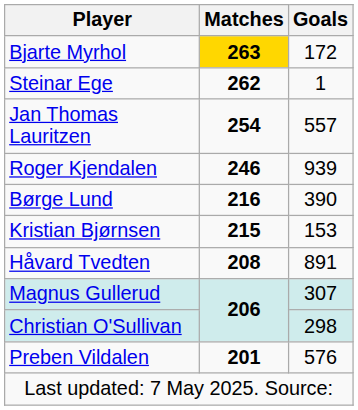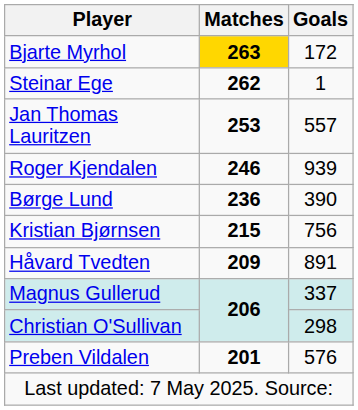 <table class="wikitable sortable static-row-numbers" style="text-align:center">
 <tr>
 <th width=150px>Player</th>
 <th>Matches</th>
 <th>Goals</th>
 </tr>
 <tr>
 <td align="left"><a href='#'>Bjarte Myrhol</a></td>
 <td style="background: gold;"><strong>263</strong></td>
 <td>172</td>
 </tr>
 <tr>
 <td align="left"><a href='#'>Steinar Ege</a></td>
 <td><strong>262</strong></td>
 <td>1</td>
 </tr>
 <tr>
 <td align="left"><a href='#'>Jan Thomas Lauritzen</a></td>
-<td><strong>254</strong></td>
+<td><strong>253</strong></td>
 <td>557</td>
 </tr>
 <tr>
 <td align="left"><a href='#'>Roger Kjendalen</a></td>
 <td><strong>246</strong></td>
 <td>939</td>
 </tr>
 <tr>
 <td align="left"><a href='#'>Børge Lund</a></td>
-<td><strong>216</strong></td>
+<td><strong>236</strong></td>
 <td>390</td>
 </tr>
 <tr>
 <td align="left"><a href='#'>Kristian Bjørnsen</a></td>
 <td><strong>215</strong></td>
-<td>153</td>
+<td>756</td>
 </tr>
 <tr>
 <td align="left"><a href='#'>Håvard Tvedten</a></td>
-<td><strong>208</strong></td>
+<td><strong>209</strong></td>
 <td>891</td>
 </tr>
 <tr style="background:#CFECEC">
 <td align="left"><a href='#'>Magnus Gullerud</a></td>
 <td rowspan=2><strong>206</strong></td>
-<td>307</td>
+<td>337</td>
 </tr>
 <tr style="background:#CFECEC">
 <td align="left"><a href='#'>Christian O'Sullivan</a></td>
 <td>298</td>
 </tr>
 <tr>
 <td align="left"><a href='#'>Preben Vildalen</a></td>
 <td><strong>201</strong></td>
 <td>576</td>
 </tr>
 <tr class="sortbottom static-row-header">
 <td colspan=4>Last updated: 7 May 2025. Source:</td>
 </tr>
 </table>
